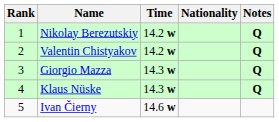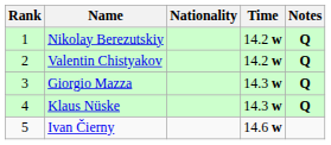 <table class="wikitable sortable" style="text-align:center">
 <tr>
 <th>Rank</th>
 <th>Name</th>
+<th>Nationality</th>
 <th>Time</th>
-<th>Nationality</th>
 <th>Notes</th>
 </tr>
 <tr bgcolor=ccffcc>
 <td>1</td>
 <td align=left><a href='#'>Nikolay Berezutskiy</a></td>
+<td align=left></td>
 <td>14.2 <strong>w</strong></td>
-<td align=left></td>
 <td><strong>Q</strong></td>
 </tr>
 <tr bgcolor=ccffcc>
 <td>2</td>
 <td align=left><a href='#'>Valentin Chistyakov</a></td>
+<td align=left></td>
 <td>14.2 <strong>w</strong></td>
-<td align=left></td>
 <td><strong>Q</strong></td>
 </tr>
 <tr bgcolor=ccffcc>
 <td>3</td>
 <td align=left><a href='#'>Giorgio Mazza</a></td>
+<td align=left></td>
 <td>14.3 <strong>w</strong></td>
-<td align=left></td>
 <td><strong>Q</strong></td>
 </tr>
 <tr bgcolor=ccffcc>
 <td>4</td>
 <td align=left><a href='#'>Klaus Nüske</a></td>
+<td align=left></td>
 <td>14.3 <strong>w</strong></td>
-<td align=left></td>
 <td><strong>Q</strong></td>
 </tr>
 <tr>
 <td>5</td>
 <td align=left><a href='#'>Ivan Čierny</a></td>
+<td align=left></td>
 <td>14.6 <strong>w</strong></td>
-<td align=left></td>
 <td></td>
 </tr>
 </table>
